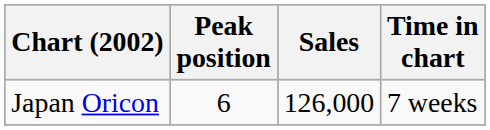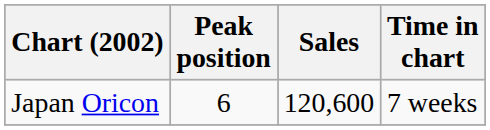 <table class="wikitable">
 <tr>
 <th align="left">Chart (2002)</th>
 <th align="center">Peak<br>position</th>
 <th align="center">Sales</th>
 <th align="center">Time in<br>chart</th>
 </tr>
 <tr>
 <td align="left">Japan <a href='#'>Oricon</a></td>
 <td align="center">6</td>
-<td align="center">126,000</td>
+<td align="center">120,600</td>
 <td align="">7 weeks</td>
 </tr>
 </table>
